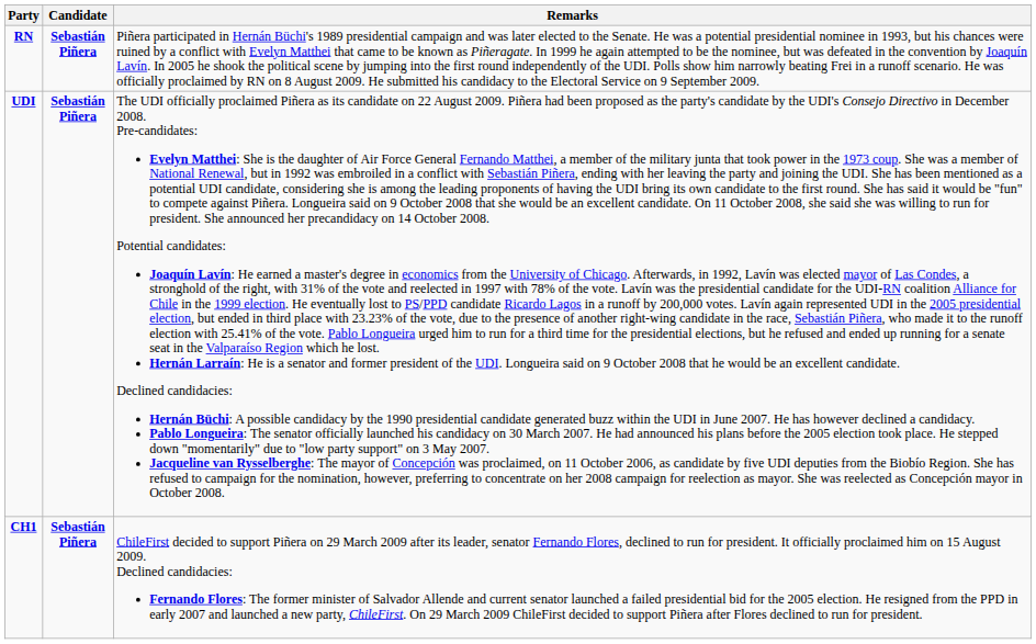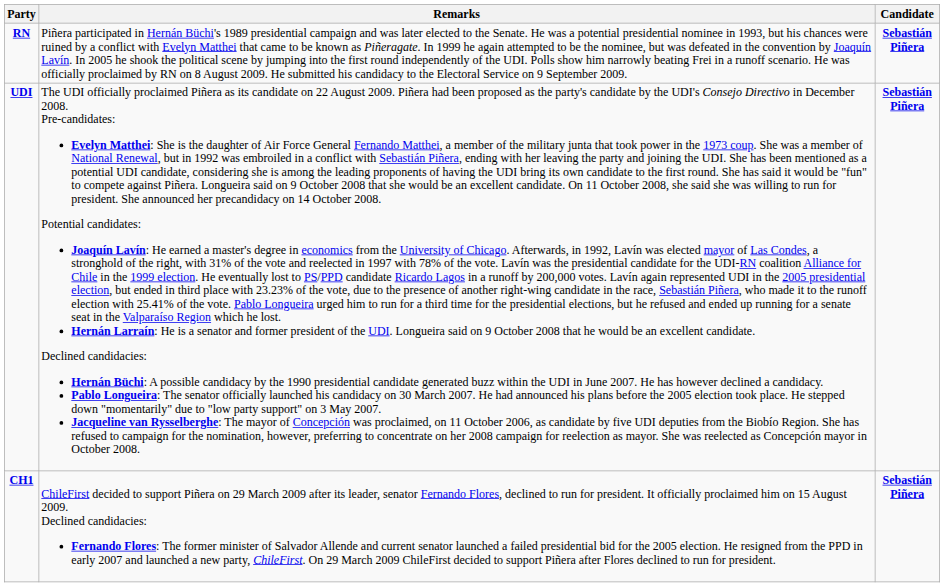 <table class="wikitable">
 <tr>
 <th>Party</th>
+<th>Remarks</th>
 <th>Candidate</th>
-<th>Remarks</th>
 </tr>
 <tr valign="top">
 <td style="text-align:center;"><strong><a href='#'>RN</a></strong></td>
+<td>Piñera participated in <a href='#'>Hernán Büchi</a>'s 1989 presidential campaign and was later elected to the Senate. He was a potential presidential nominee in 1993, but his chances were ruined by a conflict with <a href='#'>Evelyn Matthei</a> that came to be known as <em>Piñeragate</em>. In 1999 he again attempted to be the nominee, but was defeated in the convention by <a href='#'>Joaquín Lavín</a>. In 2005 he shook the political scene by jumping into the first round independently of the UDI. Polls show him narrowly beating Frei in a runoff scenario. He was officially proclaimed by RN on 8 August 2009. He submitted his candidacy to the Electoral Service on 9 September 2009.</td>
 <td style="text-align:center;"><strong><a href='#'>Sebastián Piñera</a></strong></td>
-<td>Piñera participated in <a href='#'>Hernán Büchi</a>'s 1989 presidential campaign and was later elected to the Senate. He was a potential presidential nominee in 1993, but his chances were ruined by a conflict with <a href='#'>Evelyn Matthei</a> that came to be known as <em>Piñeragate</em>. In 1999 he again attempted to be the nominee, but was defeated in the convention by <a href='#'>Joaquín Lavín</a>. In 2005 he shook the political scene by jumping into the first round independently of the UDI. Polls show him narrowly beating Frei in a runoff scenario. He was officially proclaimed by RN on 8 August 2009. He submitted his candidacy to the Electoral Service on 9 September 2009.</td>
 </tr>
 <tr valign="top">
 <td style="text-align:center;"><strong><a href='#'>UDI</a></strong></td>
+<td>The UDI officially proclaimed Piñera as its candidate on 22 August 2009. Piñera had been proposed as the party's candidate by the UDI's <em>Consejo Directivo</em> in December 2008.<br>Pre-candidates:<ul><li><strong><a href='#'>Evelyn Matthei</a></strong>: She is the daughter of Air Force General <a href='#'>Fernando Matthei</a>, a member of the military junta that took power in the <a href='#'>1973 coup</a>. She was a member of <a href='#'>National Renewal</a>, but in 1992 was embroiled in a conflict with <a href='#'>Sebastián Piñera</a>, ending with her leaving the party and joining the UDI. She has been mentioned as a potential UDI candidate, considering she is among the leading proponents of having the UDI bring its own candidate to the first round. She has said it would be "fun" to compete against Piñera. Longueira said on 9 October 2008 that she would be an excellent candidate. On 11 October 2008, she said she was willing to run for president. She announced her precandidacy on 14 October 2008.</li></ul>Potential candidates:<ul><li><strong><a href='#'>Joaquín Lavín</a></strong>: He earned a master's degree in <a href='#'>economics</a> from the <a href='#'>University of Chicago</a>. Afterwards, in 1992, Lavín was elected <a href='#'>mayor</a> of <a href='#'>Las Condes</a>, a stronghold of the right, with 31% of the vote and reelected in 1997 with 78% of the vote. Lavín was the presidential candidate for the UDI-<a href='#'>RN</a> coalition <a href='#'>Alliance for Chile</a> in the <a href='#'>1999 election</a>. He eventually lost to <a href='#'>PS</a>/<a href='#'>PPD</a> candidate <a href='#'>Ricardo Lagos</a> in a runoff by 200,000 votes. Lavín again represented UDI in the <a href='#'>2005 presidential election</a>, but ended in third place with 23.23% of the vote, due to the presence of another right-wing candidate in the race, <a href='#'>Sebastián Piñera</a>, who made it to the runoff election with 25.41% of the vote. <a href='#'>Pablo Longueira</a> urged him to run for a third time for the presidential elections, but he refused and ended up running for a senate seat in the <a href='#'>Valparaíso Region</a> which he lost.</li><li><strong><a href='#'>Hernán Larraín</a></strong>: He is a senator and former president of the <a href='#'>UDI</a>. Longueira said on 9 October 2008 that he would be an excellent candidate.</li></ul>Declined candidacies:<ul><li><strong><a href='#'>Hernán Büchi</a></strong>: A possible candidacy by the 1990 presidential candidate generated buzz within the UDI in June 2007. He has however declined a candidacy.</li><li><strong><a href='#'>Pablo Longueira</a></strong>: The senator officially launched his candidacy on 30 March 2007. He had announced his plans before the 2005 election took place. He stepped down "momentarily" due to "low party support" on 3 May 2007.</li><li><strong><a href='#'>Jacqueline van Rysselberghe</a></strong>: The mayor of <a href='#'>Concepción</a> was proclaimed, on 11 October 2006, as candidate by five UDI deputies from the Biobío Region. She has refused to campaign for the nomination, however, preferring to concentrate on her 2008 campaign for reelection as mayor. She was reelected as Concepción mayor in October 2008.</li></ul></td>
 <td style="text-align:center;"><strong><a href='#'>Sebastián Piñera</a></strong></td>
-<td>The UDI officially proclaimed Piñera as its candidate on 22 August 2009. Piñera had been proposed as the party's candidate by the UDI's <em>Consejo Directivo</em> in December 2008.<br>Pre-candidates:<ul><li><strong><a href='#'>Evelyn Matthei</a></strong>: She is the daughter of Air Force General <a href='#'>Fernando Matthei</a>, a member of the military junta that took power in the <a href='#'>1973 coup</a>. She was a member of <a href='#'>National Renewal</a>, but in 1992 was embroiled in a conflict with <a href='#'>Sebastián Piñera</a>, ending with her leaving the party and joining the UDI. She has been mentioned as a potential UDI candidate, considering she is among the leading proponents of having the UDI bring its own candidate to the first round. She has said it would be "fun" to compete against Piñera. Longueira said on 9 October 2008 that she would be an excellent candidate. On 11 October 2008, she said she was willing to run for president. She announced her precandidacy on 14 October 2008.</li></ul>Potential candidates:<ul><li><strong><a href='#'>Joaquín Lavín</a></strong>: He earned a master's degree in <a href='#'>economics</a> from the <a href='#'>University of Chicago</a>. Afterwards, in 1992, Lavín was elected <a href='#'>mayor</a> of <a href='#'>Las Condes</a>, a stronghold of the right, with 31% of the vote and reelected in 1997 with 78% of the vote. Lavín was the presidential candidate for the UDI-<a href='#'>RN</a> coalition <a href='#'>Alliance for Chile</a> in the <a href='#'>1999 election</a>. He eventually lost to <a href='#'>PS</a>/<a href='#'>PPD</a> candidate <a href='#'>Ricardo Lagos</a> in a runoff by 200,000 votes. Lavín again represented UDI in the <a href='#'>2005 presidential election</a>, but ended in third place with 23.23% of the vote, due to the presence of another right-wing candidate in the race, <a href='#'>Sebastián Piñera</a>, who made it to the runoff election with 25.41% of the vote. <a href='#'>Pablo Longueira</a> urged him to run for a third time for the presidential elections, but he refused and ended up running for a senate seat in the <a href='#'>Valparaíso Region</a> which he lost.</li><li><strong><a href='#'>Hernán Larraín</a></strong>: He is a senator and former president of the <a href='#'>UDI</a>. Longueira said on 9 October 2008 that he would be an excellent candidate.</li></ul>Declined candidacies:<ul><li><strong><a href='#'>Hernán Büchi</a></strong>: A possible candidacy by the 1990 presidential candidate generated buzz within the UDI in June 2007. He has however declined a candidacy.</li><li><strong><a href='#'>Pablo Longueira</a></strong>: The senator officially launched his candidacy on 30 March 2007. He had announced his plans before the 2005 election took place. He stepped down "momentarily" due to "low party support" on 3 May 2007.</li><li><strong><a href='#'>Jacqueline van Rysselberghe</a></strong>: The mayor of <a href='#'>Concepción</a> was proclaimed, on 11 October 2006, as candidate by five UDI deputies from the Biobío Region. She has refused to campaign for the nomination, however, preferring to concentrate on her 2008 campaign for reelection as mayor. She was reelected as Concepción mayor in October 2008.</li></ul></td>
 </tr>
 <tr valign="top">
 <td style="text-align:center;"><strong><a href='#'>CH1</a></strong></td>
+<td><br><a href='#'>ChileFirst</a> decided to support Piñera on 29 March 2009 after its leader, senator <a href='#'>Fernando Flores</a>, declined to run for president. It officially proclaimed him on 15 August 2009.<br>Declined candidacies:<ul><li><strong><a href='#'>Fernando Flores</a></strong>: The former minister of Salvador Allende and current senator launched a failed presidential bid for the 2005 election. He resigned from the PPD in early 2007 and launched a new party, <em><a href='#'>ChileFirst</a></em>. On 29 March 2009 ChileFirst decided to support Piñera after Flores declined to run for president.</li></ul></td>
 <td style="text-align:center;"><strong><a href='#'>Sebastián Piñera</a></strong></td>
-<td><br><a href='#'>ChileFirst</a> decided to support Piñera on 29 March 2009 after its leader, senator <a href='#'>Fernando Flores</a>, declined to run for president. It officially proclaimed him on 15 August 2009.<br>Declined candidacies:<ul><li><strong><a href='#'>Fernando Flores</a></strong>: The former minister of Salvador Allende and current senator launched a failed presidential bid for the 2005 election. He resigned from the PPD in early 2007 and launched a new party, <em><a href='#'>ChileFirst</a></em>. On 29 March 2009 ChileFirst decided to support Piñera after Flores declined to run for president.</li></ul></td>
 </tr>
 </table>
